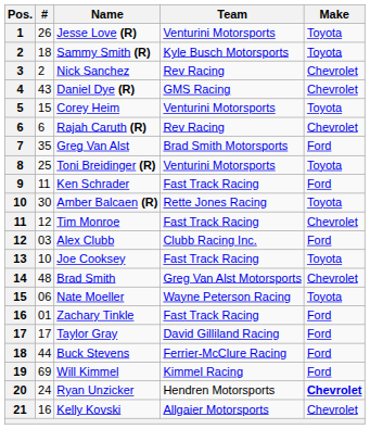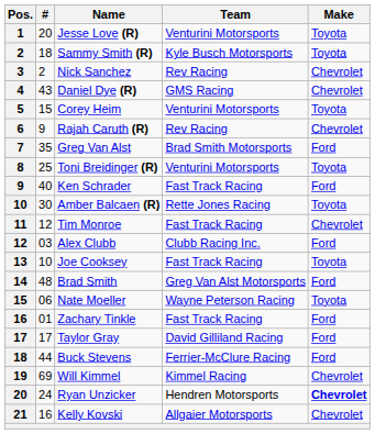 <table class="wikitable" style="font-size:95%">
 <tr>
 <th>Pos.</th>
 <th>#</th>
 <th>Name</th>
 <th>Team</th>
 <th>Make</th>
 </tr>
 <tr>
 <th>1</th>
-<td>26</td>
+<td>20</td>
 <td><a href='#'>Jesse Love</a> <strong>(R)</strong></td>
 <td><a href='#'>Venturini Motorsports</a></td>
 <td><a href='#'>Toyota</a></td>
 </tr>
 <tr>
 <th>2</th>
 <td>18</td>
 <td><a href='#'>Sammy Smith</a> <strong>(R)</strong></td>
 <td><a href='#'>Kyle Busch Motorsports</a></td>
 <td><a href='#'>Toyota</a></td>
 </tr>
 <tr>
 <th>3</th>
 <td>2</td>
 <td><a href='#'>Nick Sanchez</a></td>
 <td><a href='#'>Rev Racing</a></td>
 <td><a href='#'>Chevrolet</a></td>
 </tr>
 <tr>
 <th>4</th>
 <td>43</td>
 <td><a href='#'>Daniel Dye</a> <strong>(R)</strong></td>
 <td><a href='#'>GMS Racing</a></td>
 <td><a href='#'>Chevrolet</a></td>
 </tr>
 <tr>
 <th>5</th>
 <td>15</td>
 <td><a href='#'>Corey Heim</a></td>
 <td><a href='#'>Venturini Motorsports</a></td>
 <td><a href='#'>Toyota</a></td>
 </tr>
 <tr>
 <th>6</th>
-<td>6</td>
+<td>9</td>
 <td><a href='#'>Rajah Caruth</a> <strong>(R)</strong></td>
 <td><a href='#'>Rev Racing</a></td>
 <td><a href='#'>Chevrolet</a></td>
 </tr>
 <tr>
 <th>7</th>
 <td>35</td>
 <td><a href='#'>Greg Van Alst</a></td>
 <td><a href='#'>Brad Smith Motorsports</a></td>
 <td><a href='#'>Ford</a></td>
 </tr>
 <tr>
 <th>8</th>
 <td>25</td>
 <td><a href='#'>Toni Breidinger</a> <strong>(R)</strong></td>
 <td><a href='#'>Venturini Motorsports</a></td>
 <td><a href='#'>Toyota</a></td>
 </tr>
 <tr>
 <th>9</th>
-<td>11</td>
+<td>40</td>
 <td><a href='#'>Ken Schrader</a></td>
 <td><a href='#'>Fast Track Racing</a></td>
 <td><a href='#'>Ford</a></td>
 </tr>
 <tr>
 <th>10</th>
 <td>30</td>
 <td><a href='#'>Amber Balcaen</a> <strong>(R)</strong></td>
 <td><a href='#'>Rette Jones Racing</a></td>
 <td><a href='#'>Toyota</a></td>
 </tr>
 <tr>
 <th>11</th>
 <td>12</td>
 <td><a href='#'>Tim Monroe</a></td>
 <td><a href='#'>Fast Track Racing</a></td>
 <td><a href='#'>Chevrolet</a></td>
 </tr>
 <tr>
 <th>12</th>
 <td>03</td>
 <td><a href='#'>Alex Clubb</a></td>
 <td><a href='#'>Clubb Racing Inc.</a></td>
 <td><a href='#'>Ford</a></td>
 </tr>
 <tr>
 <th>13</th>
 <td>10</td>
 <td><a href='#'>Joe Cooksey</a></td>
 <td><a href='#'>Fast Track Racing</a></td>
 <td><a href='#'>Toyota</a></td>
 </tr>
 <tr>
 <th>14</th>
 <td>48</td>
 <td><a href='#'>Brad Smith</a></td>
 <td><a href='#'>Greg Van Alst Motorsports</a></td>
-<td><a href='#'>Chevrolet</a></td>
+<td><a href='#'>Ford</a></td>
 </tr>
 <tr>
 <th>15</th>
 <td>06</td>
 <td><a href='#'>Nate Moeller</a></td>
 <td><a href='#'>Wayne Peterson Racing</a></td>
 <td><a href='#'>Toyota</a></td>
 </tr>
 <tr>
 <th>16</th>
 <td>01</td>
 <td><a href='#'>Zachary Tinkle</a></td>
 <td><a href='#'>Fast Track Racing</a></td>
 <td><a href='#'>Ford</a></td>
 </tr>
 <tr>
 <th>17</th>
 <td>17</td>
 <td><a href='#'>Taylor Gray</a></td>
 <td><a href='#'>David Gilliland Racing</a></td>
 <td><a href='#'>Ford</a></td>
 </tr>
 <tr>
 <th>18</th>
 <td>44</td>
 <td><a href='#'>Buck Stevens</a></td>
 <td><a href='#'>Ferrier-McClure Racing</a></td>
 <td><a href='#'>Ford</a></td>
 </tr>
 <tr>
 <th>19</th>
 <td>69</td>
 <td><a href='#'>Will Kimmel</a></td>
 <td><a href='#'>Kimmel Racing</a></td>
-<td><a href='#'>Ford</a></td>
+<td><a href='#'>Chevrolet</a></td>
 </tr>
 <tr>
 <th>20</th>
 <td>24</td>
 <td><a href='#'>Ryan Unzicker</a></td>
 <td>Hendren Motorsports</td>
 <td><strong><a href='#'>Chevrolet</a></strong></td>
 </tr>
 <tr>
 <th>21</th>
 <td>16</td>
 <td><a href='#'>Kelly Kovski</a></td>
 <td><a href='#'>Allgaier Motorsports</a></td>
 <td><a href='#'>Chevrolet</a></td>
 </tr>
 <tr>
 <th colspan="5"></th>
 </tr>
 </table>
